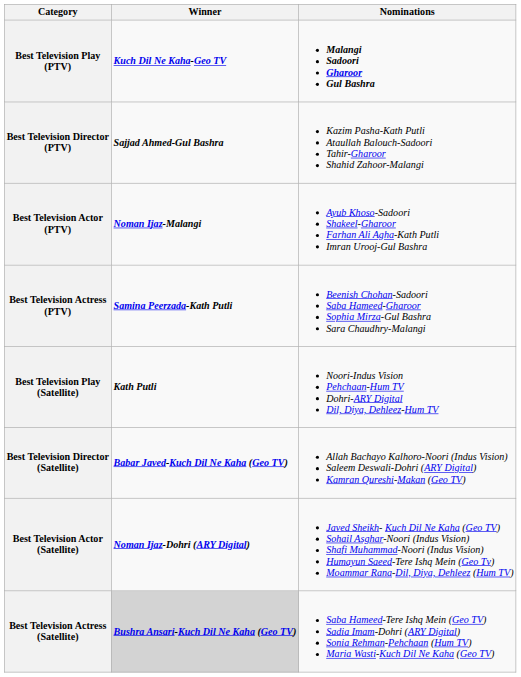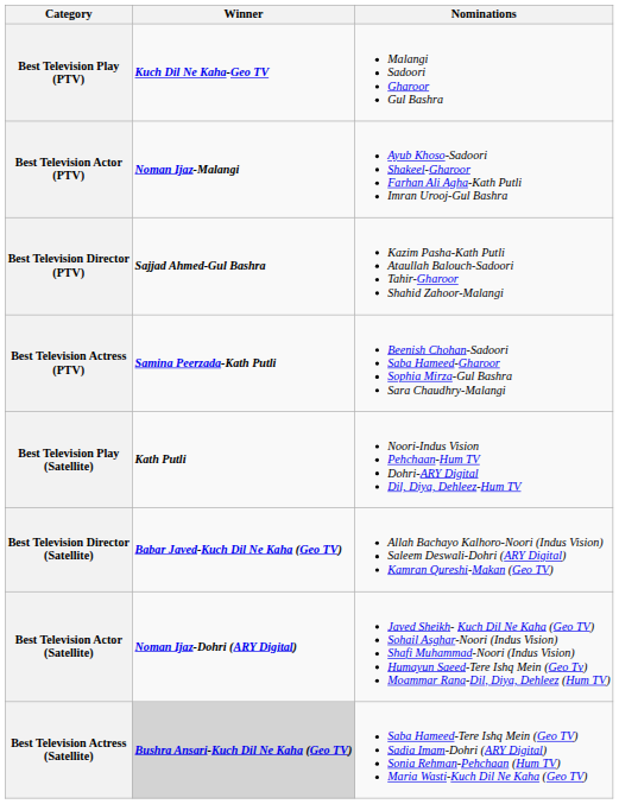 <table class="wikitable style">
 <tr>
 <th>Category</th>
 <th>Winner</th>
 <th>Nominations</th>
 </tr>
 <tr>
 <th>Best Television Play<br>(PTV)</th>
 <td><strong><em><a href='#'>Kuch Dil Ne Kaha</a>-<a href='#'>Geo TV</a></em></strong></td>
-<td><strong><br><ul><li><em>Malangi</em></li><li><em>Sadoori</em></li><li><em><a href='#'>Gharoor</a></em></li><li><em>Gul Bashra</em></li></ul></strong></td>
+<td><br><ul><li><em>Malangi</em></li><li><em>Sadoori</em></li><li><em><a href='#'>Gharoor</a></em></li><li><em>Gul Bashra</em></li></ul></td>
+</tr>
+<tr>
+<th>Best Television Actor<br>(PTV)</th>
+<td><strong><em><a href='#'>Noman Ijaz</a>-Malangi</em></strong></td>
+<td><br><ul><li><em><a href='#'>Ayub Khoso</a>-Sadoori</em></li><li><em><a href='#'>Shakeel</a>-<a href='#'>Gharoor</a></em></li><li><em><a href='#'>Farhan Ali Agha</a>-Kath Putli</em></li><li><em>Imran Urooj-Gul Bashra</em></li></ul></td>
 </tr>
 <tr>
 <th>Best Television Director<br>(PTV)</th>
 <td><strong><em>Sajjad Ahmed-Gul Bashra</em></strong></td>
 <td><br><ul><li><em>Kazim Pasha-Kath Putli</em></li><li><em>Ataullah Balouch-Sadoori</em></li><li><em>Tahir-<a href='#'>Gharoor</a></em></li><li><em>Shahid Zahoor-Malangi</em></li></ul></td>
-</tr>
-<tr>
-<th>Best Television Actor<br>(PTV)</th>
-<td><strong><em><a href='#'>Noman Ijaz</a>-Malangi</em></strong></td>
-<td><br><ul><li><em><a href='#'>Ayub Khoso</a>-Sadoori</em></li><li><em><a href='#'>Shakeel</a>-<a href='#'>Gharoor</a></em></li><li><em><a href='#'>Farhan Ali Agha</a>-Kath Putli</em></li><li><em>Imran Urooj-Gul Bashra</em></li></ul></td>
 </tr>
 <tr>
 <th>Best Television Actress<br>(PTV)</th>
 <td><strong><em><a href='#'>Samina Peerzada</a>-Kath Putli</em></strong></td>
 <td><br><ul><li><em><a href='#'>Beenish Chohan</a>-Sadoori</em></li><li><em><a href='#'>Saba Hameed</a>-<a href='#'>Gharoor</a></em></li><li><em><a href='#'>Sophia Mirza</a>-Gul Bashra</em></li><li><em>Sara Chaudhry-Malangi</em></li></ul></td>
 </tr>
 <tr>
 <th>Best Television Play<br>(Satellite)</th>
 <td><strong><em>Kath Putli</em></strong></td>
 <td><br><ul><li><em>Noori-Indus Vision</em></li><li><em><a href='#'>Pehchaan</a>-<a href='#'>Hum TV</a></em></li><li><em>Dohri-<a href='#'>ARY Digital</a></em></li><li><em><a href='#'>Dil, Diya, Dehleez</a>-<a href='#'>Hum TV</a></em></li></ul></td>
 </tr>
 <tr>
 <th>Best Television Director<br>(Satellite)</th>
 <td><strong><em><a href='#'>Babar Javed</a>-<a href='#'>Kuch Dil Ne Kaha</a> (<a href='#'>Geo TV</a>)</em></strong></td>
 <td><br><ul><li><em>Allah Bachayo Kalhoro-Noori (Indus Vision)</em></li><li><em>Saleem Deswali-Dohri (<a href='#'>ARY Digital</a>)</em></li><li><em><a href='#'>Kamran Qureshi</a>-<a href='#'>Makan</a> (<a href='#'>Geo TV</a>)</em></li></ul></td>
 </tr>
 <tr>
 <th>Best Television Actor<br>(Satellite)</th>
 <td><strong><em><a href='#'>Noman Ijaz</a>-Dohri (<a href='#'>ARY Digital</a>)</em></strong></td>
 <td><br><ul><li><em><a href='#'>Javed Sheikh</a>- <a href='#'>Kuch Dil Ne Kaha</a> (<a href='#'>Geo TV</a>)</em></li><li><em><a href='#'>Sohail Asghar</a>-Noori (Indus Vision)</em></li><li><em><a href='#'>Shafi Muhammad</a>-Noori (Indus Vision)</em></li><li><em><a href='#'>Humayun Saeed</a>-Tere Ishq Mein (<a href='#'>Geo Tv</a>)</em></li><li><em><a href='#'>Moammar Rana</a>-<a href='#'>Dil, Diya, Dehleez</a> (<a href='#'>Hum TV</a>)</em></li></ul></td>
 </tr>
 <tr>
 <th>Best Television Actress<br>(Satellite)</th>
 <td style="background: lightgrey;"><strong><em><a href='#'>Bushra Ansari</a>-<a href='#'>Kuch Dil Ne Kaha</a> (<a href='#'>Geo TV</a>)</em></strong></td>
 <td><br><ul><li><em><a href='#'>Saba Hameed</a>-Tere Ishq Mein (<a href='#'>Geo TV</a>)</em></li><li><em><a href='#'>Sadia Imam</a>-Dohri (<a href='#'>ARY Digital</a>)</em></li><li><em><a href='#'>Sonia Rehman</a>-<a href='#'>Pehchaan</a> (<a href='#'>Hum TV</a>)</em></li><li><em><a href='#'>Maria Wasti</a>-<a href='#'>Kuch Dil Ne Kaha</a> (<a href='#'>Geo TV</a>)</em></li></ul></td>
 </tr>
 </table>
